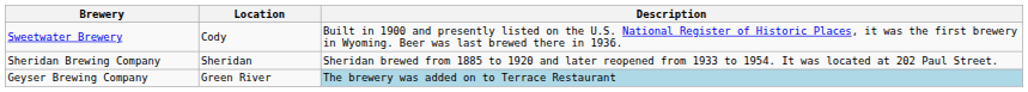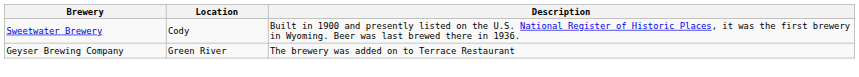 <table class="wikitable sortable" border="1">
 <tr>
 <th scope="col" width=19%>Brewery</th>
 <th scope="col" width=12%>Location</th>
 <th scope="col">Description</th>
 </tr>
 <tr>
 <td><a href='#'>Sweetwater Brewery</a></td>
 <td>Cody </td>
 <td>Built in 1900 and presently listed on the U.S. <a href='#'>National Register of Historic Places</a>, it was the first brewery in Wyoming. Beer was last brewed there in 1936.</td>
 </tr>
 <tr>
-<td>Sheridan Brewing Company</td>
-<td>Sheridan</td>
-<td>Sheridan brewed from 1885 to 1920 and later reopened from 1933 to 1954. It was located at 202 Paul Street.</td>
-</tr>
-<tr>
 <td>Geyser Brewing Company</td>
 <td>Green River</td>
-<td style="background: lightblue;">The brewery was added on to Terrace Restaurant</td>
+<td>The brewery was added on to Terrace Restaurant</td>
 </tr>
 </table>
